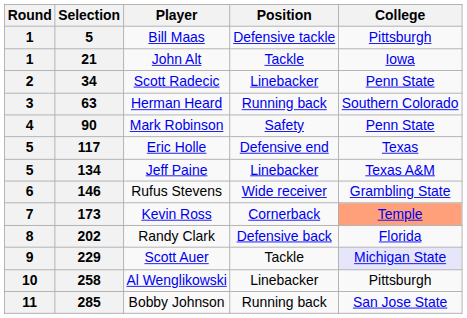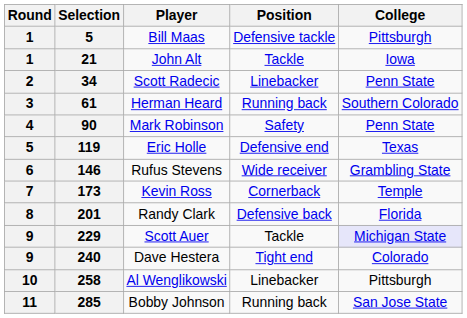 <table class="wikitable" style="text-align:center">
 <tr>
 <th>Round</th>
 <th>Selection</th>
 <th>Player</th>
 <th>Position</th>
 <th>College</th>
 </tr>
 <tr>
 <th>1</th>
 <th>5</th>
 <td><a href='#'>Bill Maas</a></td>
 <td><a href='#'>Defensive tackle</a></td>
 <td><a href='#'>Pittsburgh</a></td>
 </tr>
 <tr>
 <th>1</th>
 <th>21</th>
 <td><a href='#'>John Alt</a></td>
 <td><a href='#'>Tackle</a></td>
 <td><a href='#'>Iowa</a></td>
 </tr>
 <tr>
 <th>2</th>
 <th>34</th>
 <td><a href='#'>Scott Radecic</a></td>
 <td><a href='#'>Linebacker</a></td>
 <td><a href='#'>Penn State</a></td>
 </tr>
 <tr>
 <th>3</th>
-<th>63</th>
+<th>61</th>
 <td><a href='#'>Herman Heard</a></td>
 <td><a href='#'>Running back</a></td>
 <td><a href='#'>Southern Colorado</a></td>
 </tr>
 <tr>
 <th>4</th>
 <th>90</th>
 <td><a href='#'>Mark Robinson</a></td>
 <td><a href='#'>Safety</a></td>
 <td><a href='#'>Penn State</a></td>
 </tr>
 <tr>
 <th>5</th>
-<th>117</th>
+<th>119</th>
 <td><a href='#'>Eric Holle</a></td>
 <td><a href='#'>Defensive end</a></td>
 <td><a href='#'>Texas</a></td>
-</tr>
-<tr>
-<th>5</th>
-<th>134</th>
-<td><a href='#'>Jeff Paine</a></td>
-<td><a href='#'>Linebacker</a></td>
-<td><a href='#'>Texas A&M</a></td>
 </tr>
 <tr>
 <th>6</th>
 <th>146</th>
 <td>Rufus Stevens</td>
 <td><a href='#'>Wide receiver</a></td>
 <td><a href='#'>Grambling State</a></td>
 </tr>
 <tr>
 <th>7</th>
 <th>173</th>
 <td><a href='#'>Kevin Ross</a></td>
 <td><a href='#'>Cornerback</a></td>
-<td style="background: lightsalmon;"><a href='#'>Temple</a></td>
+<td><a href='#'>Temple</a></td>
 </tr>
 <tr>
 <th>8</th>
-<th>202</th>
+<th>201</th>
 <td>Randy Clark</td>
 <td><a href='#'>Defensive back</a></td>
 <td><a href='#'>Florida</a></td>
 </tr>
 <tr>
 <th>9</th>
 <th>229</th>
 <td><a href='#'>Scott Auer</a></td>
 <td>Tackle</td>
 <td style="background: lavender;"><a href='#'>Michigan State</a></td>
+</tr>
+<tr>
+<th>9</th>
+<th>240</th>
+<td>Dave Hestera</td>
+<td><a href='#'>Tight end</a></td>
+<td><a href='#'>Colorado</a></td>
 </tr>
 <tr>
 <th>10</th>
 <th>258</th>
 <td><a href='#'>Al Wenglikowski</a></td>
 <td>Linebacker</td>
 <td>Pittsburgh</td>
 </tr>
 <tr>
 <th>11</th>
 <th>285</th>
 <td>Bobby Johnson</td>
 <td>Running back</td>
 <td><a href='#'>San Jose State</a></td>
 </tr>
 </table>
